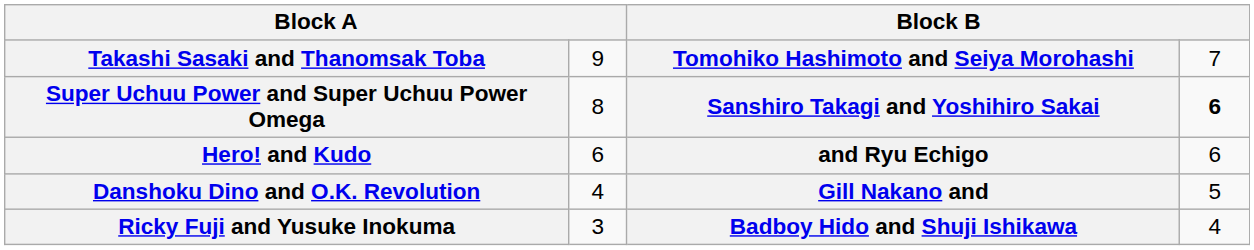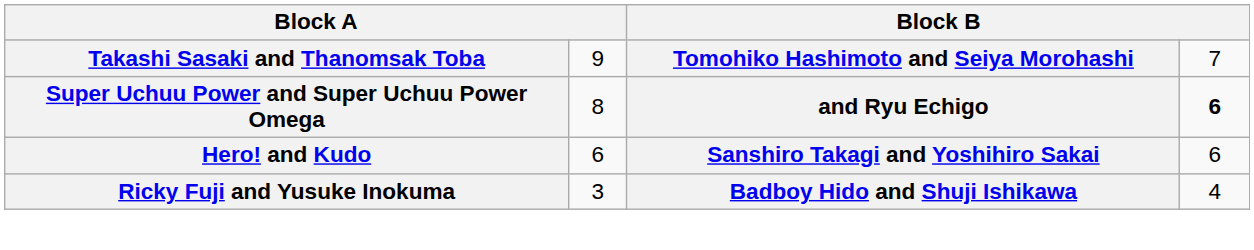 <table class="wikitable" style="margin: 1em auto 1em auto;text-align:center">
 <tr>
 <th colspan="2" style="width:50%">Block A</th>
 <th colspan="2" style="width:50%">Block B</th>
 </tr>
 <tr>
 <th><a href='#'>Takashi Sasaki</a> and <a href='#'>Thanomsak Toba</a></th>
 <td style="width:35px">9</td>
 <th><a href='#'>Tomohiko Hashimoto</a> and <a href='#'>Seiya Morohashi</a></th>
 <td style="width:35px">7</td>
 </tr>
 <tr>
 <th><a href='#'>Super Uchuu Power</a> and Super Uchuu Power Omega</th>
 <td>8</td>
-<th><a href='#'>Sanshiro Takagi</a> and <a href='#'>Yoshihiro Sakai</a></th>
+<th> and Ryu Echigo</th>
 <td><strong>6</strong></td>
 </tr>
 <tr>
 <th><a href='#'>Hero!</a> and <a href='#'>Kudo</a></th>
 <td>6</td>
-<th> and Ryu Echigo</th>
+<th><a href='#'>Sanshiro Takagi</a> and <a href='#'>Yoshihiro Sakai</a></th>
 <td>6</td>
-</tr>
-<tr>
-<th><a href='#'>Danshoku Dino</a> and <a href='#'>O.K. Revolution</a></th>
-<td>4</td>
-<th><a href='#'>Gill Nakano</a> and </th>
-<td>5</td>
 </tr>
 <tr>
 <th><a href='#'>Ricky Fuji</a> and Yusuke Inokuma</th>
 <td>3</td>
 <th><a href='#'>Badboy Hido</a> and <a href='#'>Shuji Ishikawa</a></th>
 <td>4</td>
 </tr>
 </table>
